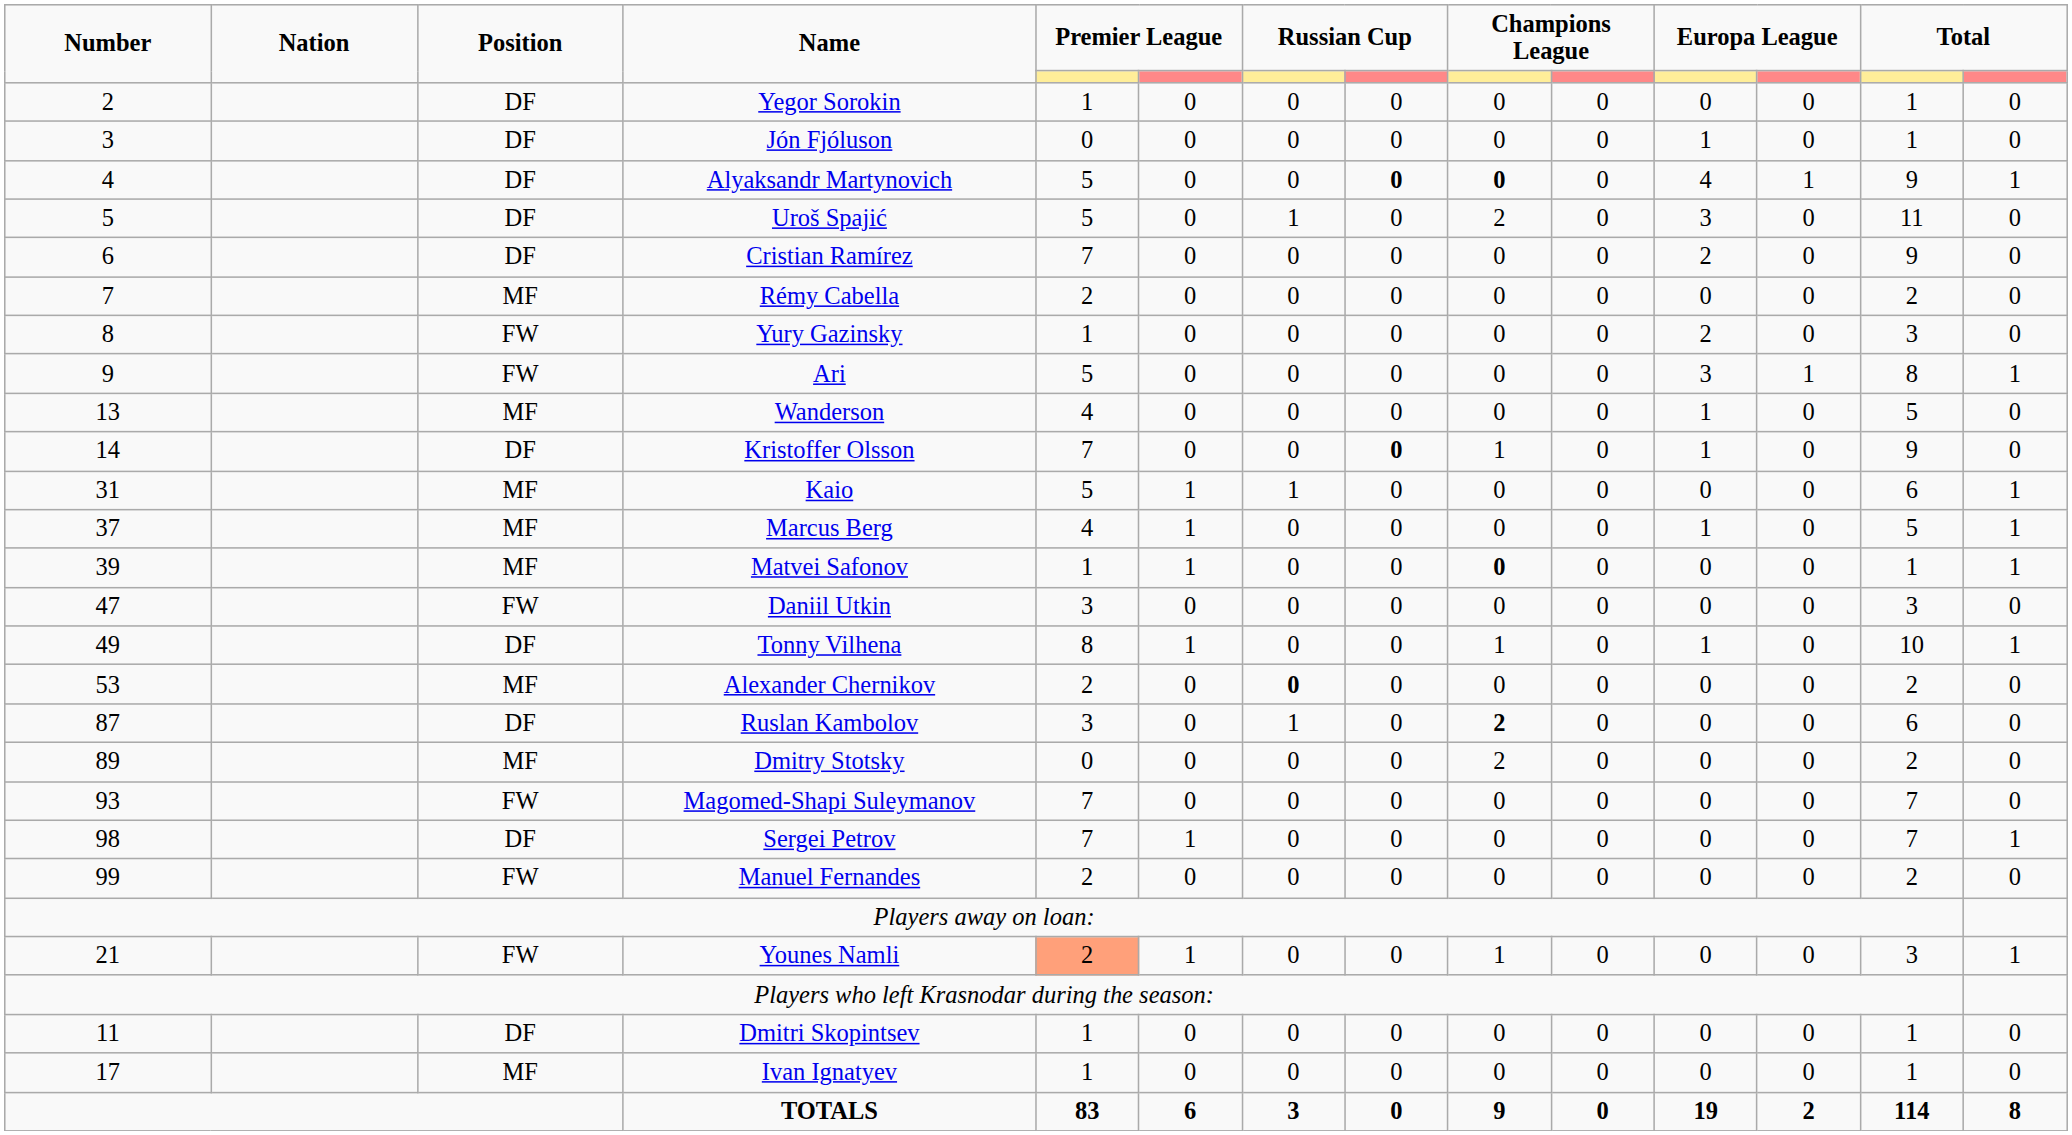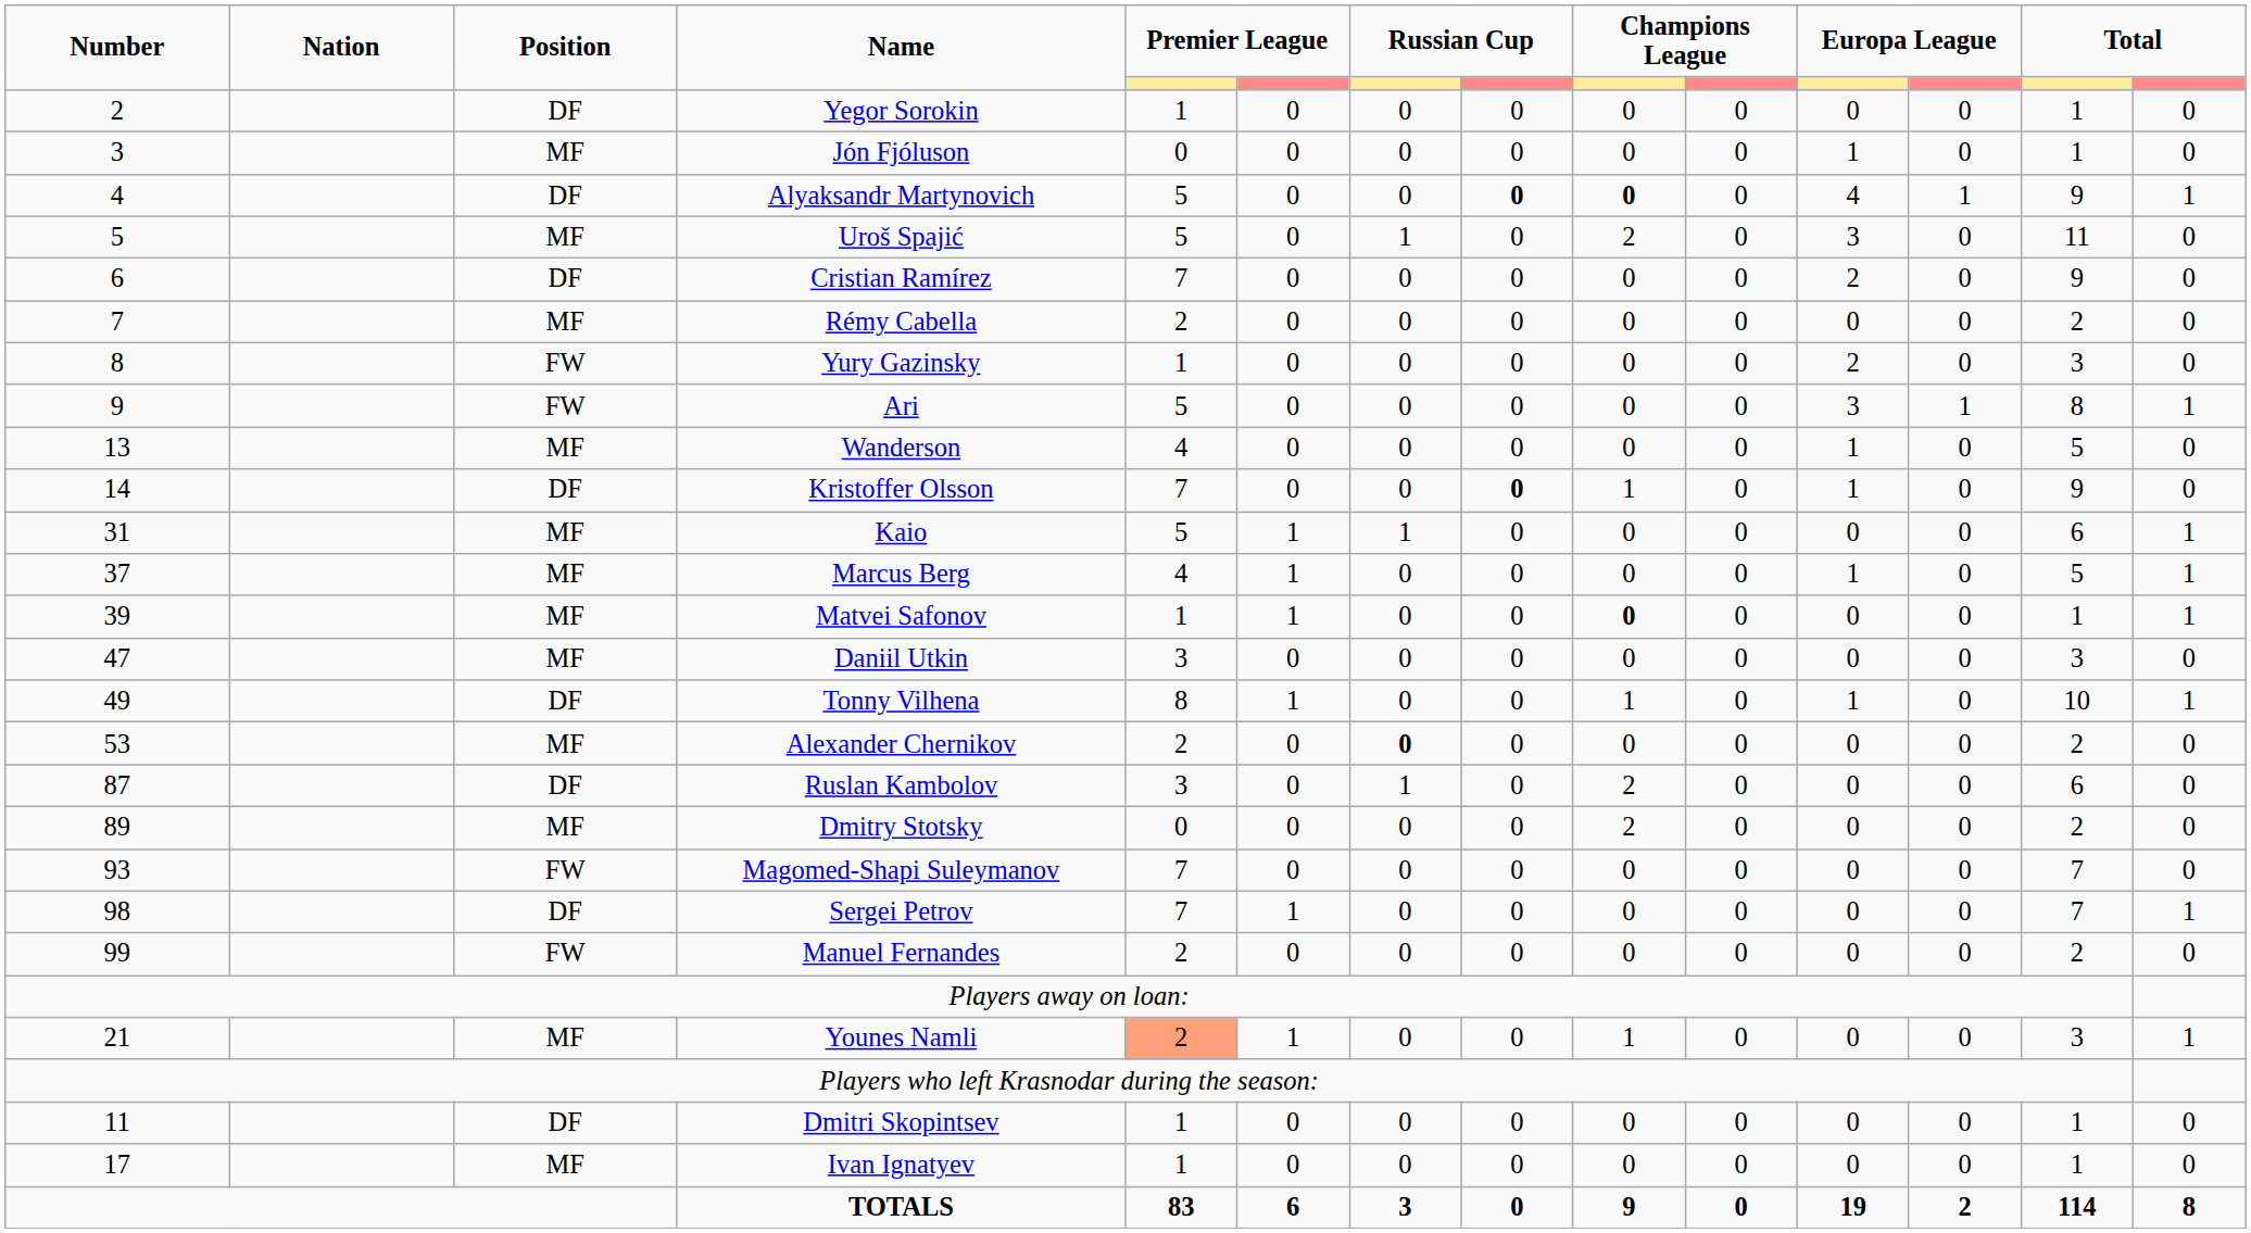 <table class="wikitable" style="font-size: 100%; text-align: center;">
 <tr>
 <td rowspan="2" width="10%" align="center"><strong>Number</strong></td>
 <td rowspan="2" width="10%" align="center"><strong>Nation</strong></td>
 <td rowspan="2" width="10%" align="center"><strong>Position</strong></td>
 <td rowspan="2" width="20%" align="center"><strong>Name</strong></td>
 <td colspan="2" align="center"><strong>Premier League</strong></td>
 <td colspan="2" align="center"><strong>Russian Cup</strong></td>
 <td colspan="2" align="center"><strong>Champions League</strong></td>
 <td colspan="2" align="center"><strong>Europa League</strong></td>
 <td colspan="2" align="center"><strong>Total</strong></td>
 </tr>
 <tr>
 <th width=60 style="background: #FFEE99"></th>
 <th width=60 style="background: #FF8888"></th>
 <th width=60 style="background: #FFEE99"></th>
 <th width=60 style="background: #FF8888"></th>
 <th width=60 style="background: #FFEE99"></th>
 <th width=60 style="background: #FF8888"></th>
 <th width=60 style="background: #FFEE99"></th>
 <th width=60 style="background: #FF8888"></th>
 <th width=60 style="background: #FFEE99"></th>
 <th width=60 style="background: #FF8888"></th>
 </tr>
 <tr>
 <td>2</td>
 <td></td>
 <td>DF</td>
 <td><a href='#'>Yegor Sorokin</a></td>
 <td>1</td>
 <td>0</td>
 <td>0</td>
 <td>0</td>
 <td>0</td>
 <td>0</td>
 <td>0</td>
 <td>0</td>
 <td>1</td>
 <td>0</td>
 </tr>
 <tr>
 <td>3</td>
 <td></td>
-<td>DF</td>
+<td>MF</td>
 <td><a href='#'>Jón Fjóluson</a></td>
 <td>0</td>
 <td>0</td>
 <td>0</td>
 <td>0</td>
 <td>0</td>
 <td>0</td>
 <td>1</td>
 <td>0</td>
 <td>1</td>
 <td>0</td>
 </tr>
 <tr>
 <td>4</td>
 <td></td>
 <td>DF</td>
 <td><a href='#'>Alyaksandr Martynovich</a></td>
 <td>5</td>
 <td>0</td>
 <td>0</td>
 <td><strong>0</strong></td>
 <td><strong>0</strong></td>
 <td>0</td>
 <td>4</td>
 <td>1</td>
 <td>9</td>
 <td>1</td>
 </tr>
 <tr>
 <td>5</td>
 <td></td>
-<td>DF</td>
+<td>MF</td>
 <td><a href='#'>Uroš Spajić</a></td>
 <td>5</td>
 <td>0</td>
 <td>1</td>
 <td>0</td>
 <td>2</td>
 <td>0</td>
 <td>3</td>
 <td>0</td>
 <td>11</td>
 <td>0</td>
 </tr>
 <tr>
 <td>6</td>
 <td></td>
 <td>DF</td>
 <td><a href='#'>Cristian Ramírez</a></td>
 <td>7</td>
 <td>0</td>
 <td>0</td>
 <td>0</td>
 <td>0</td>
 <td>0</td>
 <td>2</td>
 <td>0</td>
 <td>9</td>
 <td>0</td>
 </tr>
 <tr>
 <td>7</td>
 <td></td>
 <td>MF</td>
 <td><a href='#'>Rémy Cabella</a></td>
 <td>2</td>
 <td>0</td>
 <td>0</td>
 <td>0</td>
 <td>0</td>
 <td>0</td>
 <td>0</td>
 <td>0</td>
 <td>2</td>
 <td>0</td>
 </tr>
 <tr>
 <td>8</td>
 <td></td>
 <td>FW</td>
 <td><a href='#'>Yury Gazinsky</a></td>
 <td>1</td>
 <td>0</td>
 <td>0</td>
 <td>0</td>
 <td>0</td>
 <td>0</td>
 <td>2</td>
 <td>0</td>
 <td>3</td>
 <td>0</td>
 </tr>
 <tr>
 <td>9</td>
 <td></td>
 <td>FW</td>
 <td><a href='#'>Ari</a></td>
 <td>5</td>
 <td>0</td>
 <td>0</td>
 <td>0</td>
 <td>0</td>
 <td>0</td>
 <td>3</td>
 <td>1</td>
 <td>8</td>
 <td>1</td>
 </tr>
 <tr>
 <td>13</td>
 <td></td>
 <td>MF</td>
 <td><a href='#'>Wanderson</a></td>
 <td>4</td>
 <td>0</td>
 <td>0</td>
 <td>0</td>
 <td>0</td>
 <td>0</td>
 <td>1</td>
 <td>0</td>
 <td>5</td>
 <td>0</td>
 </tr>
 <tr>
 <td>14</td>
 <td></td>
 <td>DF</td>
 <td><a href='#'>Kristoffer Olsson</a></td>
 <td>7</td>
 <td>0</td>
 <td>0</td>
 <td><strong>0</strong></td>
 <td>1</td>
 <td>0</td>
 <td>1</td>
 <td>0</td>
 <td>9</td>
 <td>0</td>
 </tr>
 <tr>
 <td>31</td>
 <td></td>
 <td>MF</td>
 <td><a href='#'>Kaio</a></td>
 <td>5</td>
 <td>1</td>
 <td>1</td>
 <td>0</td>
 <td>0</td>
 <td>0</td>
 <td>0</td>
 <td>0</td>
 <td>6</td>
 <td>1</td>
 </tr>
 <tr>
 <td>37</td>
 <td></td>
 <td>MF</td>
 <td><a href='#'>Marcus Berg</a></td>
 <td>4</td>
 <td>1</td>
 <td>0</td>
 <td>0</td>
 <td>0</td>
 <td>0</td>
 <td>1</td>
 <td>0</td>
 <td>5</td>
 <td>1</td>
 </tr>
 <tr>
 <td>39</td>
 <td></td>
 <td>MF</td>
 <td><a href='#'>Matvei Safonov</a></td>
 <td>1</td>
 <td>1</td>
 <td>0</td>
 <td>0</td>
 <td><strong>0</strong></td>
 <td>0</td>
 <td>0</td>
 <td>0</td>
 <td>1</td>
 <td>1</td>
 </tr>
 <tr>
 <td>47</td>
 <td></td>
-<td>FW</td>
+<td>MF</td>
 <td><a href='#'>Daniil Utkin</a></td>
 <td>3</td>
 <td>0</td>
 <td>0</td>
 <td>0</td>
 <td>0</td>
 <td>0</td>
 <td>0</td>
 <td>0</td>
 <td>3</td>
 <td>0</td>
 </tr>
 <tr>
 <td>49</td>
 <td></td>
 <td>DF</td>
 <td><a href='#'>Tonny Vilhena</a></td>
 <td>8</td>
 <td>1</td>
 <td>0</td>
 <td>0</td>
 <td>1</td>
 <td>0</td>
 <td>1</td>
 <td>0</td>
 <td>10</td>
 <td>1</td>
 </tr>
 <tr>
 <td>53</td>
 <td></td>
 <td>MF</td>
 <td><a href='#'>Alexander Chernikov</a></td>
 <td>2</td>
 <td>0</td>
 <td><strong>0</strong></td>
 <td>0</td>
 <td>0</td>
 <td>0</td>
 <td>0</td>
 <td>0</td>
 <td>2</td>
 <td>0</td>
 </tr>
 <tr>
 <td>87</td>
 <td></td>
 <td>DF</td>
 <td><a href='#'>Ruslan Kambolov</a></td>
 <td>3</td>
 <td>0</td>
 <td>1</td>
 <td>0</td>
-<td><strong>2</strong></td>
+<td>2</td>
 <td>0</td>
 <td>0</td>
 <td>0</td>
 <td>6</td>
 <td>0</td>
 </tr>
 <tr>
 <td>89</td>
 <td></td>
 <td>MF</td>
 <td><a href='#'>Dmitry Stotsky</a></td>
 <td>0</td>
 <td>0</td>
 <td>0</td>
 <td>0</td>
 <td>2</td>
 <td>0</td>
 <td>0</td>
 <td>0</td>
 <td>2</td>
 <td>0</td>
 </tr>
 <tr>
 <td>93</td>
 <td></td>
 <td>FW</td>
 <td><a href='#'>Magomed-Shapi Suleymanov</a></td>
 <td>7</td>
 <td>0</td>
 <td>0</td>
 <td>0</td>
 <td>0</td>
 <td>0</td>
 <td>0</td>
 <td>0</td>
 <td>7</td>
 <td>0</td>
 </tr>
 <tr>
 <td>98</td>
 <td></td>
 <td>DF</td>
 <td><a href='#'>Sergei Petrov</a></td>
 <td>7</td>
 <td>1</td>
 <td>0</td>
 <td>0</td>
 <td>0</td>
 <td>0</td>
 <td>0</td>
 <td>0</td>
 <td>7</td>
 <td>1</td>
 </tr>
 <tr>
 <td>99</td>
 <td></td>
 <td>FW</td>
 <td><a href='#'>Manuel Fernandes</a></td>
 <td>2</td>
 <td>0</td>
 <td>0</td>
 <td>0</td>
 <td>0</td>
 <td>0</td>
 <td>0</td>
 <td>0</td>
 <td>2</td>
 <td>0</td>
 </tr>
 <tr>
 <td colspan="13"><em>Players away on loan:</em></td>
 </tr>
 <tr>
 <td>21</td>
 <td></td>
-<td>FW</td>
+<td>MF</td>
 <td><a href='#'>Younes Namli</a></td>
 <td style="background: lightsalmon;">2</td>
 <td>1</td>
 <td>0</td>
 <td>0</td>
 <td>1</td>
 <td>0</td>
 <td>0</td>
 <td>0</td>
 <td>3</td>
 <td>1</td>
 </tr>
 <tr>
 <td colspan="13"><em>Players who left Krasnodar during the season:</em></td>
 </tr>
 <tr>
 <td>11</td>
 <td></td>
 <td>DF</td>
 <td><a href='#'>Dmitri Skopintsev</a></td>
 <td>1</td>
 <td>0</td>
 <td>0</td>
 <td>0</td>
 <td>0</td>
 <td>0</td>
 <td>0</td>
 <td>0</td>
 <td>1</td>
 <td>0</td>
 </tr>
 <tr>
 <td>17</td>
 <td></td>
 <td>MF</td>
 <td><a href='#'>Ivan Ignatyev</a></td>
 <td>1</td>
 <td>0</td>
 <td>0</td>
 <td>0</td>
 <td>0</td>
 <td>0</td>
 <td>0</td>
 <td>0</td>
 <td>1</td>
 <td>0</td>
 </tr>
 <tr>
 <td colspan="3"></td>
 <td><strong>TOTALS</strong></td>
 <td><strong>83</strong></td>
 <td><strong>6</strong></td>
 <td><strong>3</strong></td>
 <td><strong>0</strong></td>
 <td><strong>9</strong></td>
 <td><strong>0</strong></td>
 <td><strong>19</strong></td>
 <td><strong>2</strong></td>
 <td><strong>114</strong></td>
 <td><strong>8</strong></td>
 </tr>
 </table>
